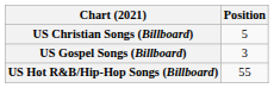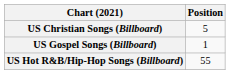 <table class="wikitable plainrowheaders sortable" style="text-align:center">
 <tr>
 <th scope="col">Chart (2021)</th>
 <th scope="col">Position</th>
 </tr>
 <tr>
 <th scope="row">US Christian Songs (<em>Billboard</em>)</th>
 <td>5</td>
 </tr>
 <tr>
 <th scope="row">US Gospel Songs (<em>Billboard</em>)</th>
-<td>3</td>
+<td>1</td>
 </tr>
 <tr>
 <th scope="row">US Hot R&B/Hip-Hop Songs (<em>Billboard</em>)</th>
 <td>55</td>
 </tr>
 </table>
